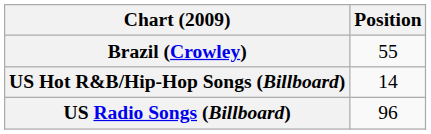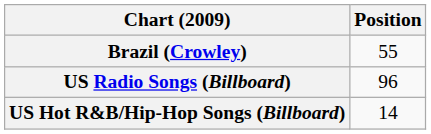 <table class="wikitable sortable plainrowheaders" style="text-align:center">
 <tr>
 <th scope="col">Chart (2009)</th>
 <th scope="col">Position</th>
 </tr>
 <tr>
 <th scope="row">Brazil (<a href='#'>Crowley</a>)</th>
 <td>55</td>
 </tr>
 <tr>
+<th scope="row">US <a href='#'>Radio Songs</a> (<em>Billboard</em>)</th>
+<td>96</td>
+</tr>
+<tr>
 <th scope="row">US Hot R&B/Hip-Hop Songs (<em>Billboard</em>)</th>
 <td>14</td>
 </tr>
-<tr>
-<th scope="row">US <a href='#'>Radio Songs</a> (<em>Billboard</em>)</th>
-<td>96</td>
-</tr>
 </table>
